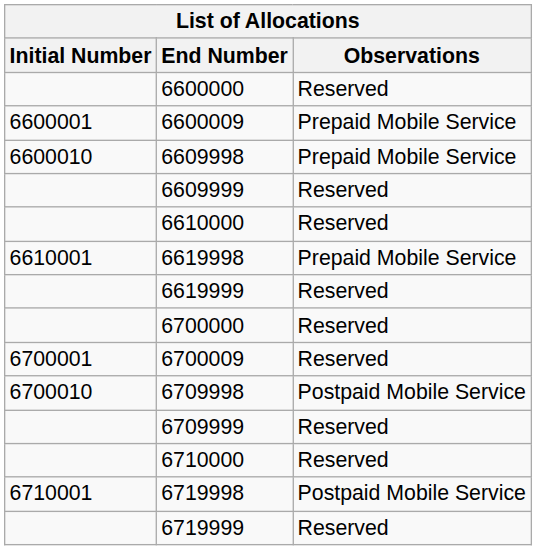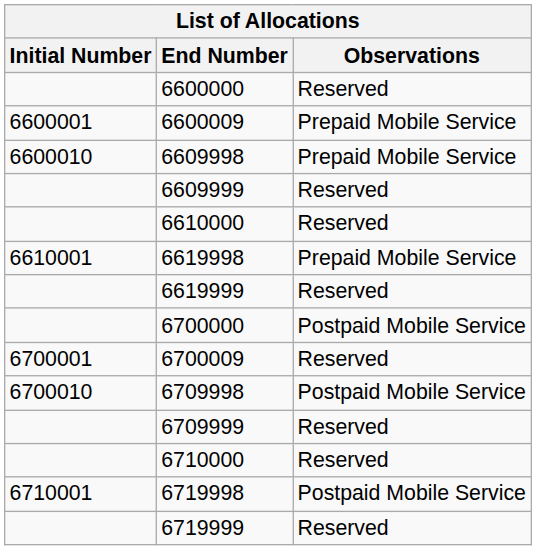 <table class="wikitable" border=1>
 <tr>
 <th colspan="3">List of Allocations</th>
 </tr>
 <tr>
 <th>Initial Number</th>
 <th>End Number</th>
 <th>Observations</th>
 </tr>
 <tr>
 <td></td>
 <td>6600000</td>
 <td>Reserved</td>
 </tr>
 <tr>
 <td>6600001</td>
 <td>6600009</td>
 <td>Prepaid Mobile Service</td>
 </tr>
 <tr>
 <td>6600010</td>
 <td>6609998</td>
 <td>Prepaid Mobile Service</td>
 </tr>
 <tr>
 <td></td>
 <td>6609999</td>
 <td>Reserved</td>
 </tr>
 <tr>
 <td></td>
 <td>6610000</td>
 <td>Reserved</td>
 </tr>
 <tr>
 <td>6610001</td>
 <td>6619998</td>
 <td>Prepaid Mobile Service</td>
 </tr>
 <tr>
 <td></td>
 <td>6619999</td>
 <td>Reserved</td>
 </tr>
 <tr>
 <td></td>
 <td>6700000</td>
-<td>Reserved</td>
+<td>Postpaid Mobile Service</td>
 </tr>
 <tr>
 <td>6700001</td>
 <td>6700009</td>
 <td>Reserved</td>
 </tr>
 <tr>
 <td>6700010</td>
 <td>6709998</td>
 <td>Postpaid Mobile Service</td>
 </tr>
 <tr>
 <td></td>
 <td>6709999</td>
 <td>Reserved</td>
 </tr>
 <tr>
 <td></td>
 <td>6710000</td>
 <td>Reserved</td>
 </tr>
 <tr>
 <td>6710001</td>
 <td>6719998</td>
 <td>Postpaid Mobile Service</td>
 </tr>
 <tr>
 <td></td>
 <td>6719999</td>
 <td>Reserved</td>
 </tr>
 </table>
